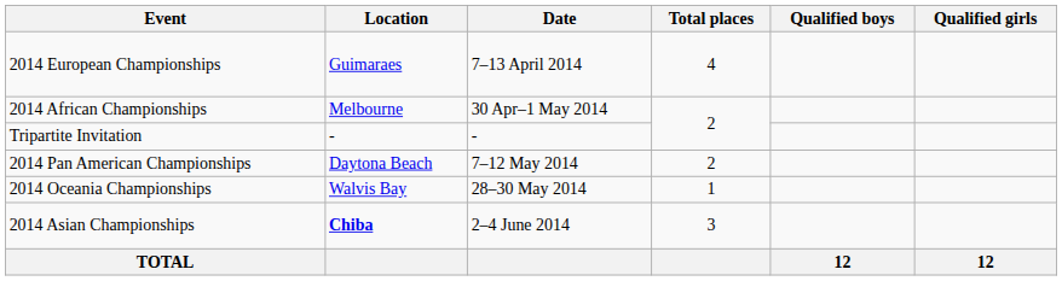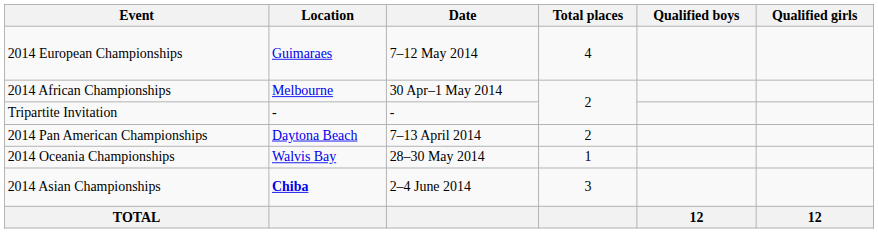 <table class="wikitable"  width=1000>
 <tr>
 <th>Event</th>
 <th>Location</th>
 <th>Date</th>
 <th>Total places</th>
 <th>Qualified boys</th>
 <th>Qualified girls</th>
 </tr>
 <tr>
 <td>2014 European Championships</td>
 <td> <a href='#'>Guimaraes</a></td>
-<td>7–13 April 2014</td>
+<td>7–12 May 2014</td>
 <td align="center">4</td>
 <td><br><br><br></td>
 <td><br><br><br></td>
 </tr>
 <tr>
 <td>2014 African Championships</td>
 <td> <a href='#'>Melbourne</a></td>
 <td>30 Apr–1 May 2014</td>
 <td rowspan=2 align="center">2</td>
 <td><br></td>
 <td valign=top></td>
 </tr>
 <tr>
 <td>Tripartite Invitation</td>
 <td>-</td>
 <td>-</td>
 <td></td>
 <td></td>
 </tr>
 <tr>
 <td>2014 Pan American Championships</td>
 <td> <a href='#'>Daytona Beach</a></td>
-<td>7–12 May 2014</td>
+<td>7–13 April 2014</td>
 <td align="center">2</td>
 <td><br></td>
 <td><br></td>
 </tr>
 <tr>
 <td>2014 Oceania Championships</td>
 <td> <a href='#'>Walvis Bay</a></td>
 <td>28–30 May 2014</td>
 <td align="center">1</td>
 <td></td>
 <td></td>
 </tr>
 <tr>
 <td>2014 Asian Championships</td>
 <td><strong> <a href='#'>Chiba</a></strong></td>
 <td>2–4 June 2014</td>
 <td align="center">3</td>
 <td><br><br></td>
 <td><br><br></td>
 </tr>
 <tr>
 <th>TOTAL</th>
 <th></th>
 <th></th>
 <th></th>
 <th>12</th>
 <th>12</th>
 </tr>
 </table>
